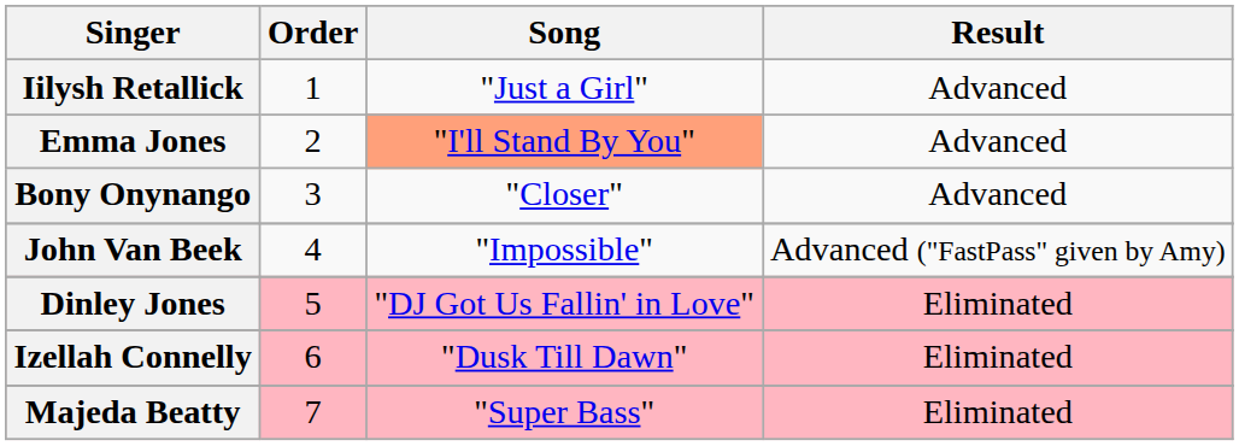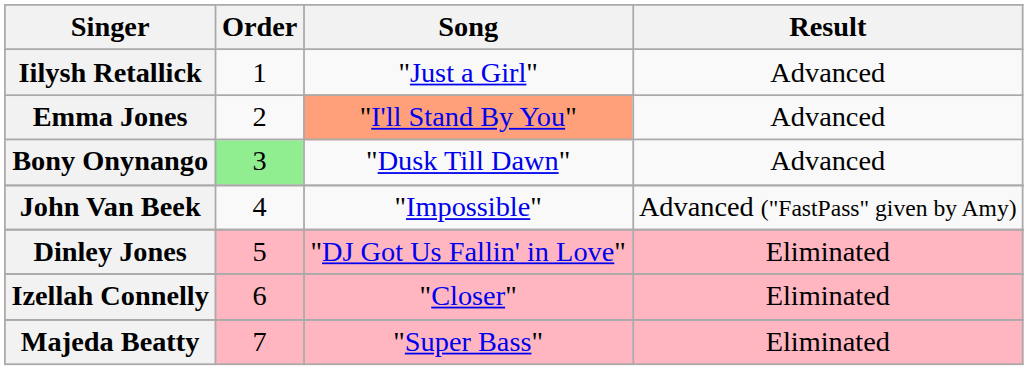 <table class="wikitable plainrowheaders" style="text-align:center;">
 <tr>
 <th scope="col">Singer</th>
 <th scope="col">Order</th>
 <th scope="col">Song</th>
 <th scope="col">Result</th>
 </tr>
 <tr>
 <th>Iilysh Retallick</th>
 <td>1</td>
 <td>"<a href='#'>Just a Girl</a>"</td>
 <td>Advanced</td>
 </tr>
 <tr>
 <th>Emma Jones</th>
 <td>2</td>
 <td style="background: lightsalmon;">"<a href='#'>I'll Stand By You</a>"</td>
 <td>Advanced</td>
 </tr>
 <tr>
 <th>Bony Onynango</th>
-<td>3</td>
-<td>"<a href='#'>Closer</a>"</td>
+<td style="background: lightgreen;">3</td>
+<td>"<a href='#'>Dusk Till Dawn</a>"</td>
 <td>Advanced</td>
 </tr>
 <tr>
 </tr>
 <tr -style="background-color:#fbf373"|>
 <th>John Van Beek</th>
 <td>4</td>
 <td>"<a href='#'>Impossible</a>"</td>
 <td>Advanced <small>("FastPass" given by Amy)</small></td>
 </tr>
 <tr>
 </tr>
 <tr style="background-color:lightpink">
 <th>Dinley Jones</th>
 <td>5</td>
 <td>"<a href='#'>DJ Got Us Fallin' in Love</a>"</td>
 <td>Eliminated</td>
 </tr>
 <tr>
 </tr>
 <tr style="background-color:lightpink">
 <th>Izellah Connelly</th>
 <td>6</td>
-<td>"<a href='#'>Dusk Till Dawn</a>"</td>
+<td>"<a href='#'>Closer</a>"</td>
 <td>Eliminated</td>
 </tr>
 <tr>
 </tr>
 <tr style="background-color:lightpink">
 <th>Majeda Beatty</th>
 <td>7</td>
 <td>"<a href='#'>Super Bass</a>"</td>
 <td>Eliminated</td>
 </tr>
 </table>
